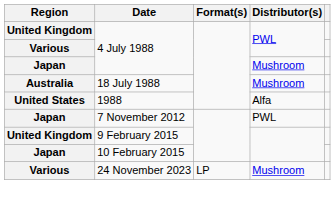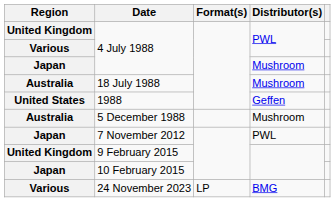 <table class="wikitable plainrowheaders">
 <tr>
 <th scope="col">Region</th>
 <th scope="col">Date</th>
 <th scope="col">Format(s)</th>
 <th scope="col">Distributor(s)</th>
 <th scope="col"></th>
 </tr>
 <tr>
 <th scope="row">United Kingdom</th>
 <td rowspan="3">4 July 1988</td>
 <td rowspan="5"></td>
 <td rowspan="2"><a href='#'>PWL</a></td>
 <td style="text-align:center;"></td>
 </tr>
 <tr>
 <th scope="row">Various</th>
 <td style="text-align:center;"></td>
 </tr>
 <tr>
 <th scope="row">Japan</th>
 <td><a href='#'>Mushroom</a></td>
 <td style="text-align:center;"></td>
 </tr>
 <tr>
 <th scope="row">Australia</th>
 <td>18 July 1988</td>
 <td><a href='#'>Mushroom</a></td>
 <td style="text-align:center;"></td>
 </tr>
 <tr>
 <th scope="row">United States</th>
 <td>1988</td>
-<td>Alfa</td>
+<td><a href='#'>Geffen</a></td>
+<td style="text-align:center;"></td>
+</tr>
+<tr>
+<th scope="row">Australia</th>
+<td>5 December 1988</td>
+<td></td>
+<td>Mushroom</td>
 <td style="text-align:center;"></td>
 </tr>
 <tr>
 <th scope="row">Japan</th>
 <td>7 November 2012</td>
 <td rowspan="3"></td>
 <td>PWL</td>
 <td style="text-align:center;"></td>
 </tr>
 <tr>
 <th scope="row">United Kingdom</th>
 <td>9 February 2015</td>
 <td rowspan="2"></td>
 <td style="text-align:center;"></td>
 </tr>
 <tr>
 <th scope="row">Japan</th>
 <td>10 February 2015</td>
 <td style="text-align:center;"></td>
 </tr>
 <tr>
 <th scope="row">Various</th>
 <td>24 November 2023</td>
 <td>LP</td>
-<td><a href='#'>Mushroom</a></td>
+<td><a href='#'>BMG</a></td>
 <td style="text-align:center;"></td>
 </tr>
 </table>
